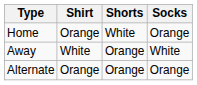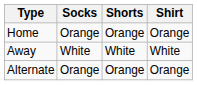 <table class="wikitable">
 <tr>
 <th>Type</th>
+<th>Socks</th>
+<th>Shorts</th>
 <th>Shirt</th>
-<th>Shorts</th>
-<th>Socks</th>
 </tr>
 <tr>
 <td>Home</td>
 <td>Orange</td>
-<td>White</td>
+<td>Orange</td>
 <td>Orange</td>
 </tr>
 <tr>
 <td>Away</td>
 <td>White</td>
-<td>Orange</td>
+<td>White</td>
 <td>White</td>
 </tr>
 <tr>
 <td>Alternate</td>
 <td>Orange</td>
 <td>Orange</td>
 <td>Orange</td>
 </tr>
 </table>
